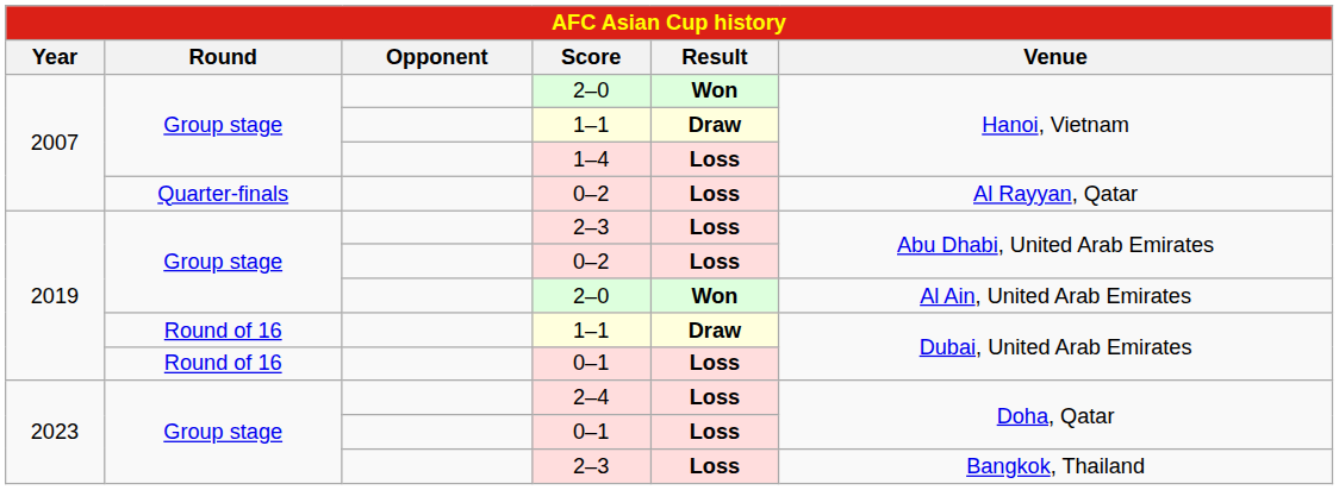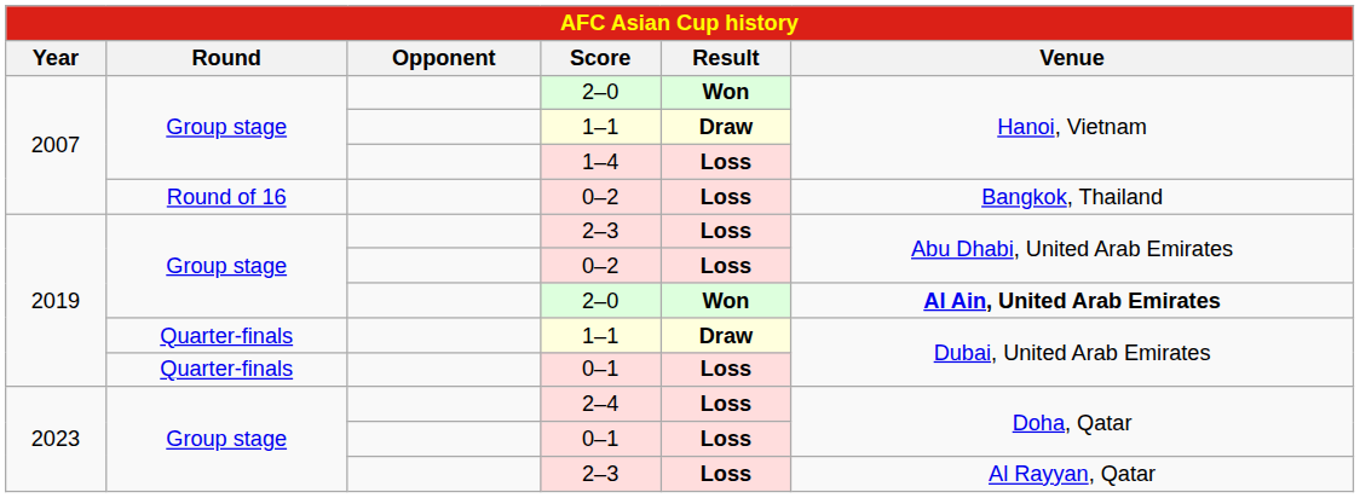 <table class="wikitable collapsible collapsed" style="text-align:center; font-size:90%; width:70%;">
 <tr>
 <th colspan="6" style="background: #DB2017; color: #FFFF00;">AFC Asian Cup history</th>
 </tr>
 <tr>
 <th>Year</th>
 <th>Round</th>
 <th>Opponent</th>
 <th>Score</th>
 <th>Result</th>
 <th>Venue</th>
 </tr>
 <tr>
 <td rowspan="4">2007</td>
 <td rowspan="3"><a href='#'>Group stage</a></td>
 <td style="text-align:left"></td>
 <td style="background:#dfd;">2–0</td>
 <td style="background:#dfd;"><strong>Won</strong></td>
 <td rowspan="3"> <a href='#'>Hanoi</a>, Vietnam</td>
 </tr>
 <tr>
 <td style="text-align:left"></td>
 <td style="background:#ffd;">1–1</td>
 <td style="background:#ffd;"><strong>Draw</strong></td>
 </tr>
 <tr>
 <td style="text-align:left"></td>
 <td style="background:#fdd;">1–4</td>
 <td style="background:#fdd;"><strong>Loss</strong></td>
 </tr>
 <tr>
-<td><a href='#'>Quarter-finals</a></td>
+<td><a href='#'>Round of 16</a></td>
 <td style="text-align:left"></td>
 <td style="background:#fdd;">0–2</td>
 <td style="background:#fdd;"><strong>Loss</strong></td>
-<td> <a href='#'>Al Rayyan</a>, Qatar</td>
+<td> <a href='#'>Bangkok</a>, Thailand</td>
 </tr>
 <tr>
 <td rowspan="5">2019</td>
 <td rowspan="3"><a href='#'>Group stage</a></td>
 <td style="text-align:left"></td>
 <td style="background:#fdd;">2–3</td>
 <td style="background:#fdd;"><strong>Loss</strong></td>
 <td rowspan="2"> <a href='#'>Abu Dhabi</a>, United Arab Emirates</td>
 </tr>
 <tr>
 <td style="text-align:left"></td>
 <td style="background:#fdd;">0–2</td>
 <td style="background:#fdd;"><strong>Loss</strong></td>
 </tr>
 <tr>
 <td style="text-align:left"></td>
 <td style="background:#dfd;">2–0</td>
 <td style="background:#dfd;"><strong>Won</strong></td>
-<td> <a href='#'>Al Ain</a>, United Arab Emirates</td>
+<td><strong> <a href='#'>Al Ain</a>, United Arab Emirates</strong></td>
 </tr>
 <tr>
-<td><a href='#'>Round of 16</a></td>
+<td><a href='#'>Quarter-finals</a></td>
 <td style="text-align:left"></td>
 <td style="background:#ffd;">1–1  </td>
 <td style="background:#ffd;"><strong>Draw</strong></td>
 <td rowspan="2"> <a href='#'>Dubai</a>, United Arab Emirates</td>
 </tr>
 <tr>
-<td><a href='#'>Round of 16</a></td>
+<td><a href='#'>Quarter-finals</a></td>
 <td style="text-align:left"></td>
 <td style="background:#fdd;">0–1</td>
 <td style="background:#fdd;"><strong>Loss</strong></td>
 </tr>
 <tr>
 <td rowspan="3">2023</td>
 <td rowspan="3"><a href='#'>Group stage</a></td>
 <td style="text-align:left"></td>
 <td style="background:#fdd;">2–4</td>
 <td style="background:#fdd;"><strong>Loss</strong></td>
 <td rowspan="2"> <a href='#'>Doha</a>, Qatar</td>
 </tr>
 <tr>
 <td style="text-align:left"></td>
 <td style="background:#fdd;">0–1</td>
 <td style="background:#fdd;"><strong>Loss</strong></td>
 </tr>
 <tr>
 <td style="text-align:left"></td>
 <td style="background:#fdd;">2–3</td>
 <td style="background:#fdd;"><strong>Loss</strong></td>
-<td> <a href='#'>Bangkok</a>, Thailand</td>
+<td> <a href='#'>Al Rayyan</a>, Qatar</td>
 </tr>
 </table>
